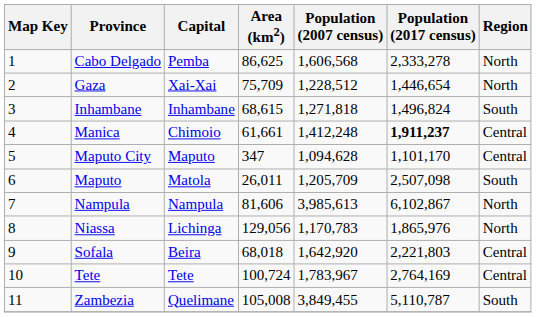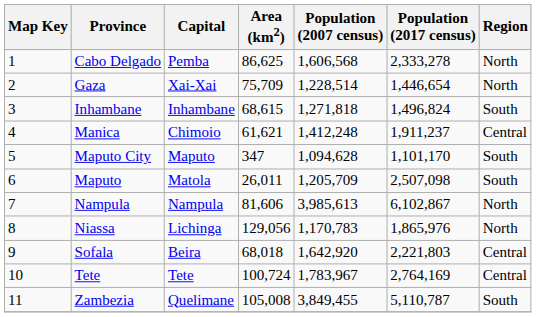 <table class="wikitable sortable">
 <tr bgcolor=#ACE1AF>
 <th>Map Key</th>
 <th>Province</th>
 <th>Capital</th>
 <th>Area <br> (km<sup>2</sup>) </th>
 <th>Population <br> (2007 census)</th>
 <th>Population <br> (2017 census)</th>
 <th>Region</th>
 </tr>
 <tr>
 <td>1</td>
 <td><a href='#'>Cabo Delgado</a></td>
 <td><a href='#'>Pemba</a></td>
 <td>86,625</td>
 <td>1,606,568</td>
 <td>2,333,278</td>
 <td>North</td>
 </tr>
 <tr>
 <td>2</td>
 <td><a href='#'>Gaza</a></td>
 <td><a href='#'>Xai-Xai</a></td>
 <td>75,709</td>
-<td>1,228,512</td>
+<td>1,228,514</td>
 <td>1,446,654</td>
 <td>North</td>
 </tr>
 <tr>
 <td>3</td>
 <td><a href='#'>Inhambane</a></td>
 <td><a href='#'>Inhambane</a></td>
 <td>68,615</td>
 <td>1,271,818</td>
 <td>1,496,824</td>
 <td>South</td>
 </tr>
 <tr>
 <td>4</td>
 <td><a href='#'>Manica</a></td>
 <td><a href='#'>Chimoio</a></td>
-<td>61,661</td>
+<td>61,621</td>
 <td>1,412,248</td>
-<td><strong>1,911,237</strong></td>
+<td>1,911,237</td>
 <td>Central</td>
 </tr>
 <tr>
 <td>5</td>
 <td><a href='#'>Maputo City</a></td>
 <td><a href='#'>Maputo</a></td>
 <td>347</td>
 <td>1,094,628</td>
 <td>1,101,170</td>
-<td>Central</td>
+<td>South</td>
 </tr>
 <tr>
 <td>6</td>
 <td><a href='#'>Maputo</a></td>
 <td><a href='#'>Matola</a></td>
 <td>26,011</td>
 <td>1,205,709</td>
 <td>2,507,098</td>
 <td>South</td>
 </tr>
 <tr>
 <td>7</td>
 <td><a href='#'>Nampula</a></td>
 <td><a href='#'>Nampula</a></td>
 <td>81,606</td>
 <td>3,985,613</td>
 <td>6,102,867</td>
 <td>North</td>
 </tr>
 <tr>
 <td>8</td>
 <td><a href='#'>Niassa</a></td>
 <td><a href='#'>Lichinga</a></td>
 <td>129,056</td>
 <td>1,170,783</td>
 <td>1,865,976</td>
 <td>North</td>
 </tr>
 <tr>
 <td>9</td>
 <td><a href='#'>Sofala</a></td>
 <td><a href='#'>Beira</a></td>
 <td>68,018</td>
 <td>1,642,920</td>
 <td>2,221,803</td>
 <td>Central</td>
 </tr>
 <tr>
 <td>10</td>
 <td><a href='#'>Tete</a></td>
 <td><a href='#'>Tete</a></td>
 <td>100,724</td>
 <td>1,783,967</td>
 <td>2,764,169</td>
 <td>Central</td>
 </tr>
 <tr>
 <td>11</td>
 <td><a href='#'>Zambezia</a></td>
 <td><a href='#'>Quelimane</a></td>
 <td>105,008</td>
 <td>3,849,455</td>
 <td>5,110,787</td>
 <td>South</td>
 </tr>
 <tr>
 </tr>
 </table>
